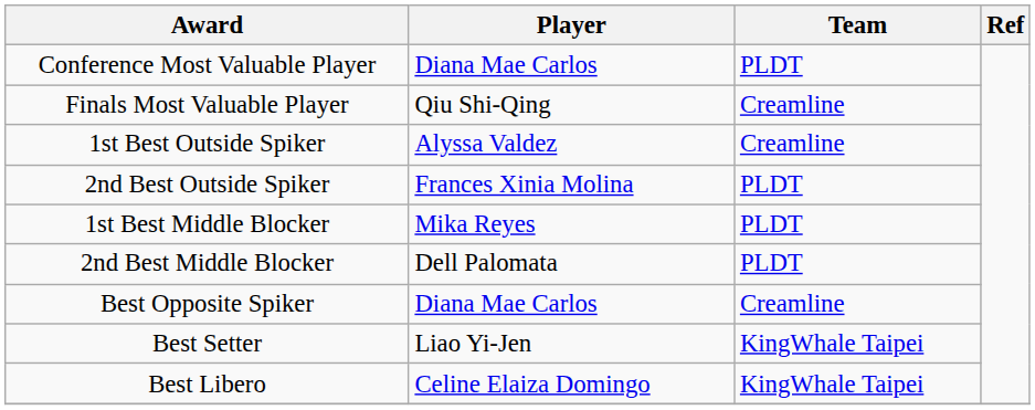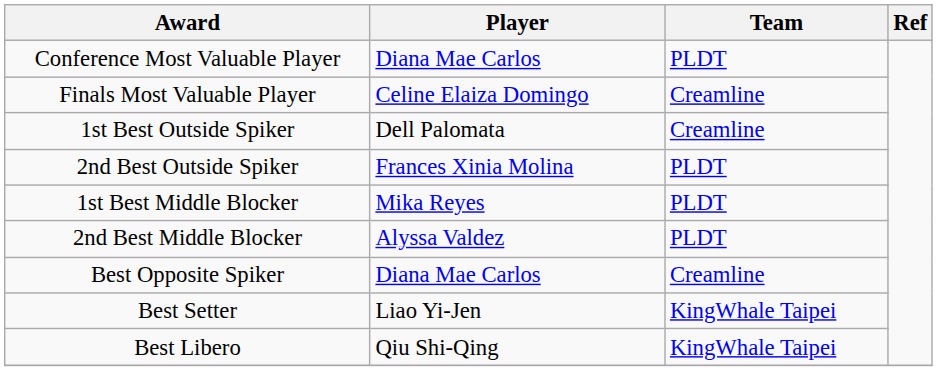 <table class="wikitable">
 <tr>
 <th width=250>Award</th>
 <th width=200>Player</th>
 <th width=150>Team</th>
 <th width=10>Ref</th>
 </tr>
 <tr>
 <td style="text-align:center">Conference Most Valuable Player</td>
 <td><a href='#'>Diana Mae Carlos</a></td>
 <td><a href='#'>PLDT</a></td>
 <td rowspan=9 style="text-align:center;"><br></td>
 </tr>
 <tr>
 <td style="text-align:center">Finals Most Valuable Player</td>
-<td>Qiu Shi-Qing</td>
+<td><a href='#'>Celine Elaiza Domingo</a></td>
 <td><a href='#'>Creamline</a></td>
 </tr>
 <tr>
 <td style="text-align:center">1st Best Outside Spiker</td>
-<td><a href='#'>Alyssa Valdez</a></td>
+<td>Dell Palomata</td>
 <td><a href='#'>Creamline</a></td>
 </tr>
 <tr>
 <td style="text-align:center">2nd Best Outside Spiker</td>
 <td><a href='#'>Frances Xinia Molina</a></td>
 <td><a href='#'>PLDT</a></td>
 </tr>
 <tr>
 <td style="text-align:center">1st Best Middle Blocker</td>
 <td><a href='#'>Mika Reyes</a></td>
 <td><a href='#'>PLDT</a></td>
 </tr>
 <tr>
 <td style="text-align:center">2nd Best Middle Blocker</td>
-<td>Dell Palomata</td>
+<td><a href='#'>Alyssa Valdez</a></td>
 <td><a href='#'>PLDT</a></td>
 </tr>
 <tr>
 <td style="text-align:center">Best Opposite Spiker</td>
 <td><a href='#'>Diana Mae Carlos</a></td>
 <td><a href='#'>Creamline</a></td>
 </tr>
 <tr>
 <td style="text-align:center">Best Setter</td>
 <td>Liao Yi-Jen</td>
 <td><a href='#'>KingWhale Taipei</a></td>
 </tr>
 <tr>
 <td style="text-align:center">Best Libero</td>
-<td><a href='#'>Celine Elaiza Domingo</a></td>
+<td>Qiu Shi-Qing</td>
 <td><a href='#'>KingWhale Taipei</a></td>
 </tr>
 <tr>
 </tr>
 </table>
